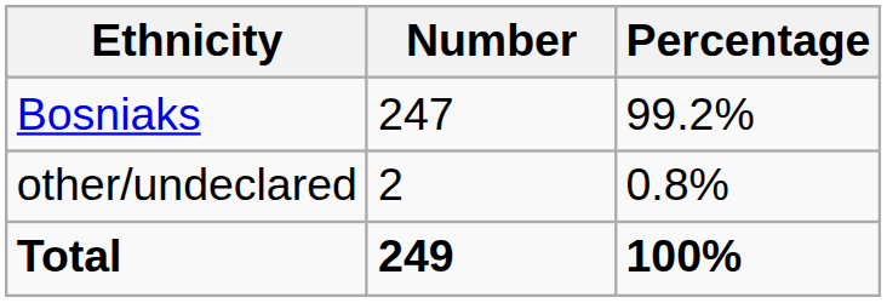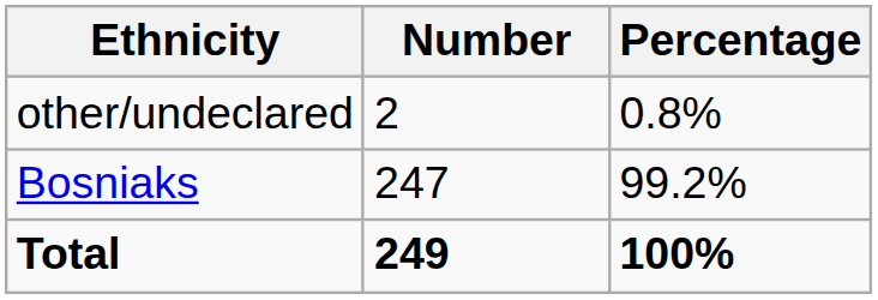 <table class="wikitable">
 <tr>
 <th width="100px">Ethnicity</th>
 <th width="80px">Number</th>
 <th width="80px">Percentage</th>
 </tr>
 <tr>
+<td>other/undeclared</td>
+<td>2</td>
+<td>0.8%</td>
+</tr>
+<tr>
 <td><a href='#'>Bosniaks</a></td>
 <td>247</td>
 <td>99.2%</td>
-</tr>
-<tr>
-<td>other/undeclared</td>
-<td>2</td>
-<td>0.8%</td>
 </tr>
 <tr>
 <td><strong>Total</strong></td>
 <td><strong>249</strong></td>
 <td><strong>100%</strong></td>
 </tr>
 </table>
